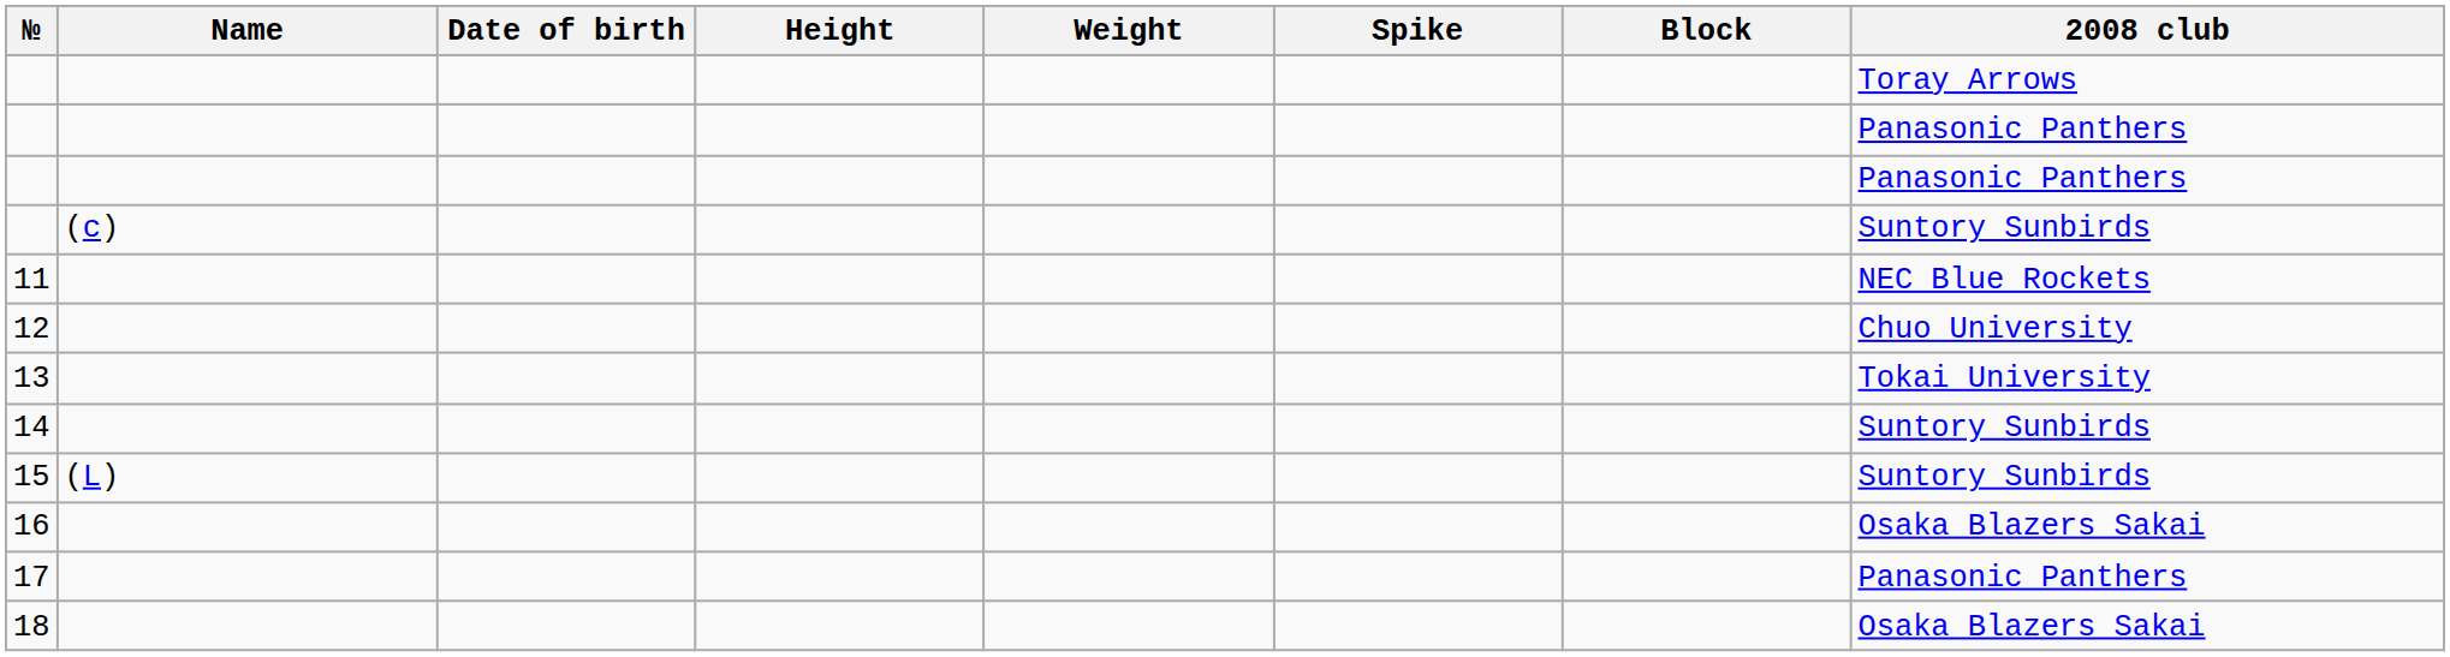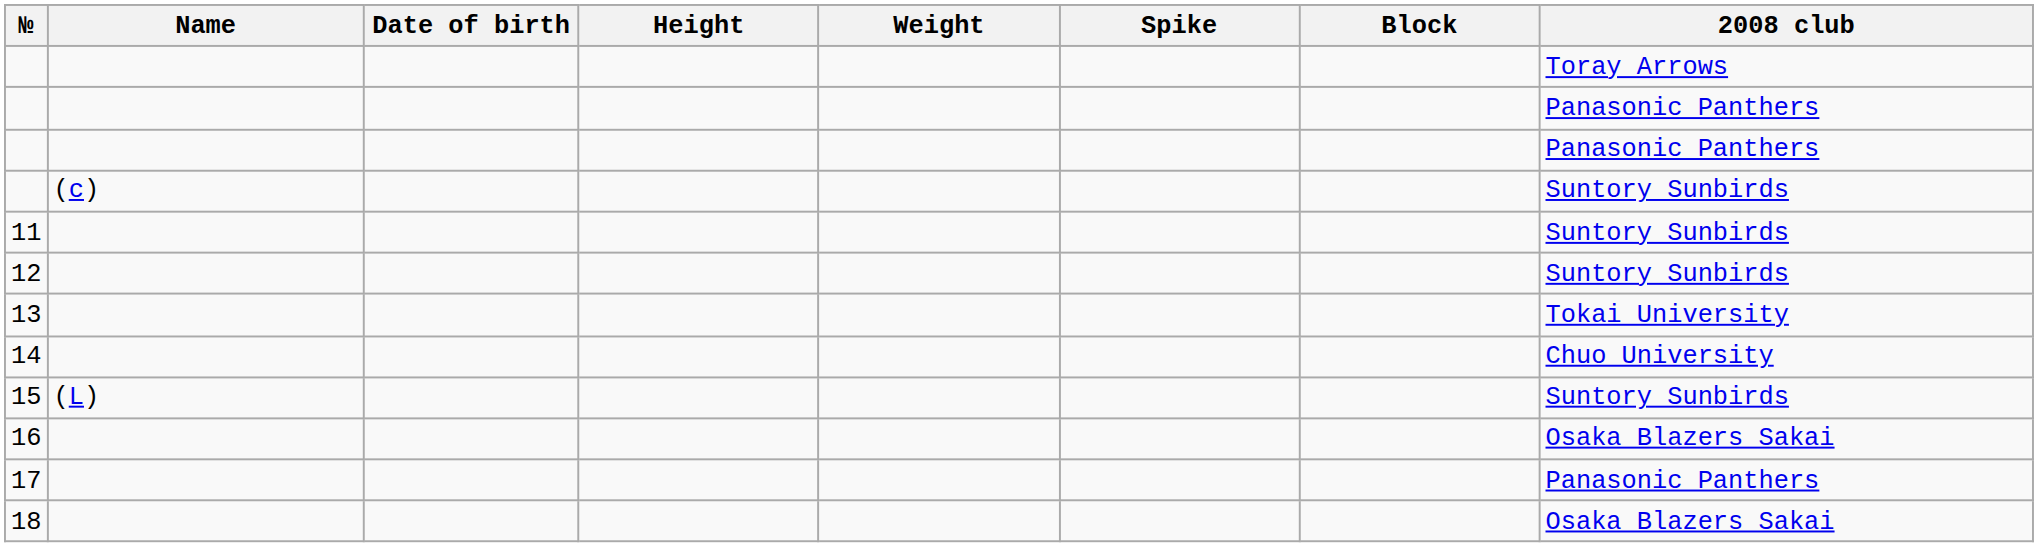 <table class="wikitable sortable" style="font-size:100%; text-align:center;">
 <tr>
 <th>№</th>
 <th style="width:12em">Name</th>
 <th style="width:8em">Date of birth</th>
 <th style="width:9em">Height</th>
 <th style="width:9em">Weight</th>
 <th style="width:9em">Spike</th>
 <th style="width:9em">Block</th>
 <th style="width:19em">2008 club</th>
 </tr>
 <tr>
 <td></td>
 <td style="text-align:left;"></td>
 <td style="text-align:right;"></td>
 <td></td>
 <td></td>
 <td></td>
 <td></td>
 <td style="text-align:left;"> <a href='#'>Toray Arrows</a></td>
 </tr>
 <tr>
 <td></td>
 <td style="text-align:left;"></td>
 <td style="text-align:right;"></td>
 <td></td>
 <td></td>
 <td></td>
 <td></td>
 <td style="text-align:left;"> <a href='#'>Panasonic Panthers</a></td>
 </tr>
 <tr>
 <td></td>
 <td style="text-align:left;"></td>
 <td style="text-align:right;"></td>
 <td></td>
 <td></td>
 <td></td>
 <td></td>
 <td style="text-align:left;"> <a href='#'>Panasonic Panthers</a></td>
 </tr>
 <tr>
 <td></td>
 <td style="text-align:left;"> (<a href='#'>c</a>)</td>
 <td style="text-align:right;"></td>
 <td></td>
 <td></td>
 <td></td>
 <td></td>
 <td style="text-align:left;"> <a href='#'>Suntory Sunbirds</a></td>
 </tr>
 <tr>
 <td>11</td>
 <td style="text-align:left;"></td>
 <td style="text-align:right;"></td>
 <td></td>
 <td></td>
 <td></td>
 <td></td>
-<td style="text-align:left;"> <a href='#'>NEC Blue Rockets</a></td>
+<td style="text-align:left;"> <a href='#'>Suntory Sunbirds</a></td>
 </tr>
 <tr>
 <td>12</td>
 <td style="text-align:left;"></td>
 <td style="text-align:right;"></td>
 <td></td>
 <td></td>
 <td></td>
 <td></td>
-<td style="text-align:left;"> <a href='#'>Chuo University</a></td>
+<td style="text-align:left;"> <a href='#'>Suntory Sunbirds</a></td>
 </tr>
 <tr>
 <td>13</td>
 <td style="text-align:left;"></td>
 <td style="text-align:right;"></td>
 <td></td>
 <td></td>
 <td></td>
 <td></td>
 <td style="text-align:left;"> <a href='#'>Tokai University</a></td>
 </tr>
 <tr>
 <td>14</td>
 <td style="text-align:left;"></td>
 <td style="text-align:right;"></td>
 <td></td>
 <td></td>
 <td></td>
 <td></td>
-<td style="text-align:left;"> <a href='#'>Suntory Sunbirds</a></td>
+<td style="text-align:left;"> <a href='#'>Chuo University</a></td>
 </tr>
 <tr>
 <td>15</td>
 <td style="text-align:left;"> (<a href='#'>L</a>)</td>
 <td style="text-align:right;"></td>
 <td></td>
 <td></td>
 <td></td>
 <td></td>
 <td style="text-align:left;"> <a href='#'>Suntory Sunbirds</a></td>
 </tr>
 <tr>
 <td>16</td>
 <td style="text-align:left;"></td>
 <td style="text-align:right;"></td>
 <td></td>
 <td></td>
 <td></td>
 <td></td>
 <td style="text-align:left;"> <a href='#'>Osaka Blazers Sakai</a></td>
 </tr>
 <tr>
 <td>17</td>
 <td style="text-align:left;"></td>
 <td style="text-align:right;"></td>
 <td></td>
 <td></td>
 <td></td>
 <td></td>
 <td style="text-align:left;"> <a href='#'>Panasonic Panthers</a></td>
 </tr>
 <tr>
 <td>18</td>
 <td style="text-align:left;"></td>
 <td style="text-align:right;"></td>
 <td></td>
 <td></td>
 <td></td>
 <td></td>
 <td style="text-align:left;"> <a href='#'>Osaka Blazers Sakai</a></td>
 </tr>
 </table>
